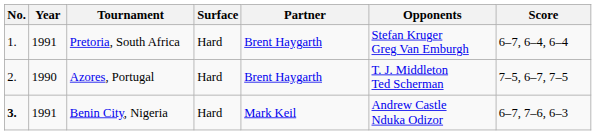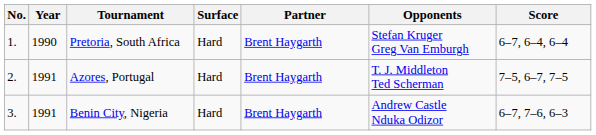 <table class="sortable wikitable" style=font-size:97%>
 <tr>
 <th style="width:20px" class="unsortable">No.</th>
 <th style="width:40px">Year</th>
 <th style="width:150px">Tournament</th>
 <th style="width:50px">Surface</th>
 <th style="width:150px">Partner</th>
 <th style="width:150px">Opponents</th>
 <th style="width:110px" class="unsortable">Score</th>
 </tr>
 <tr>
 <td>1.</td>
-<td>1991</td>
+<td>1990</td>
 <td><a href='#'>Pretoria</a>, South Africa</td>
 <td>Hard</td>
 <td> <a href='#'>Brent Haygarth</a></td>
 <td> <a href='#'>Stefan Kruger</a><br> <a href='#'>Greg Van Emburgh</a></td>
 <td>6–7, 6–4, 6–4</td>
 </tr>
 <tr>
 <td>2.</td>
-<td>1990</td>
+<td>1991</td>
 <td><a href='#'>Azores</a>, Portugal</td>
 <td>Hard</td>
 <td> <a href='#'>Brent Haygarth</a></td>
 <td> <a href='#'>T. J. Middleton</a><br> <a href='#'>Ted Scherman</a></td>
 <td>7–5, 6–7, 7–5</td>
 </tr>
 <tr>
-<td><strong>3.</strong></td>
+<td>3.</td>
 <td>1991</td>
 <td><a href='#'>Benin City</a>, Nigeria</td>
 <td>Hard</td>
-<td> <a href='#'>Mark Keil</a></td>
+<td> <a href='#'>Brent Haygarth</a></td>
 <td> <a href='#'>Andrew Castle</a><br> <a href='#'>Nduka Odizor</a></td>
 <td>6–7, 7–6, 6–3</td>
 </tr>
 </table>
